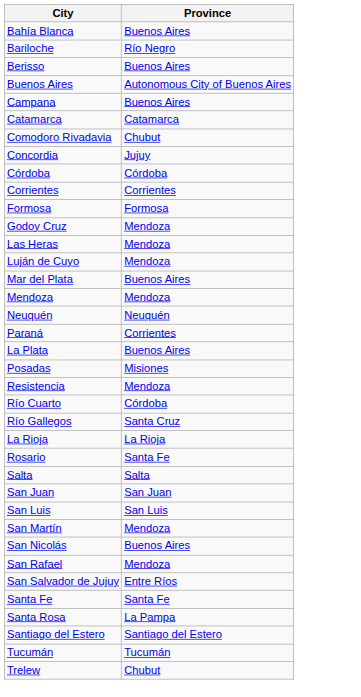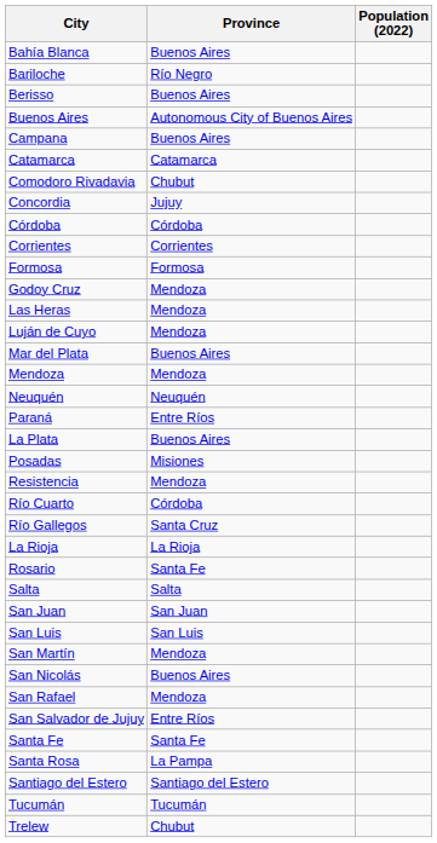 <table class="wikitable sortable sticky-header col3right">
 <tr>
 <th>City</th>
 <th>Province</th>
+<th>Population<br>(2022)</th>
 </tr>
 <tr>
 <td><a href='#'>Bahía Blanca</a></td>
 <td><a href='#'>Buenos Aires</a></td>
+<td></td>
 </tr>
 <tr>
 <td><a href='#'>Bariloche</a></td>
 <td><a href='#'>Río Negro</a></td>
+<td></td>
 </tr>
 <tr>
 <td><a href='#'>Berisso</a></td>
 <td><a href='#'>Buenos Aires</a></td>
+<td></td>
 </tr>
 <tr>
 <td><a href='#'>Buenos Aires</a></td>
 <td><a href='#'>Autonomous City of Buenos Aires</a></td>
+<td></td>
 </tr>
 <tr>
 <td><a href='#'>Campana</a></td>
 <td><a href='#'>Buenos Aires</a></td>
+<td></td>
 </tr>
 <tr>
 <td><a href='#'>Catamarca</a></td>
 <td><a href='#'>Catamarca</a></td>
+<td></td>
 </tr>
 <tr>
 <td><a href='#'>Comodoro Rivadavia</a></td>
 <td><a href='#'>Chubut</a></td>
+<td></td>
 </tr>
 <tr>
 <td><a href='#'>Concordia</a></td>
 <td><a href='#'>Jujuy</a></td>
+<td></td>
 </tr>
 <tr>
 <td><a href='#'>Córdoba</a></td>
 <td><a href='#'>Córdoba</a></td>
+<td></td>
 </tr>
 <tr>
 <td><a href='#'>Corrientes</a></td>
 <td><a href='#'>Corrientes</a></td>
+<td></td>
 </tr>
 <tr>
 <td><a href='#'>Formosa</a></td>
 <td><a href='#'>Formosa</a></td>
+<td></td>
 </tr>
 <tr>
 <td><a href='#'>Godoy Cruz</a></td>
 <td><a href='#'>Mendoza</a></td>
+<td></td>
 </tr>
 <tr>
 <td><a href='#'>Las Heras</a></td>
 <td><a href='#'>Mendoza</a></td>
+<td></td>
 </tr>
 <tr>
 <td><a href='#'>Luján de Cuyo</a></td>
 <td><a href='#'>Mendoza</a></td>
+<td></td>
 </tr>
 <tr>
 <td><a href='#'>Mar del Plata</a></td>
 <td><a href='#'>Buenos Aires</a></td>
+<td></td>
 </tr>
 <tr>
 <td><a href='#'>Mendoza</a></td>
 <td><a href='#'>Mendoza</a></td>
+<td></td>
 </tr>
 <tr>
 <td><a href='#'>Neuquén</a></td>
 <td><a href='#'>Neuquén</a></td>
+<td></td>
 </tr>
 <tr>
 <td><a href='#'>Paraná</a></td>
-<td><a href='#'>Corrientes</a></td>
+<td><a href='#'>Entre Ríos</a></td>
+<td></td>
 </tr>
 <tr>
 <td><a href='#'>La Plata</a></td>
 <td><a href='#'>Buenos Aires</a></td>
+<td></td>
 </tr>
 <tr>
 <td><a href='#'>Posadas</a></td>
 <td><a href='#'>Misiones</a></td>
+<td></td>
 </tr>
 <tr>
 <td><a href='#'>Resistencia</a></td>
 <td><a href='#'>Mendoza</a></td>
+<td></td>
 </tr>
 <tr>
 <td><a href='#'>Río Cuarto</a></td>
 <td><a href='#'>Córdoba</a></td>
+<td></td>
 </tr>
 <tr>
 <td><a href='#'>Río Gallegos</a></td>
 <td><a href='#'>Santa Cruz</a></td>
+<td></td>
 </tr>
 <tr>
 <td><a href='#'>La Rioja</a></td>
 <td><a href='#'>La Rioja</a></td>
+<td></td>
 </tr>
 <tr>
 <td><a href='#'>Rosario</a></td>
 <td><a href='#'>Santa Fe</a></td>
+<td></td>
 </tr>
 <tr>
 <td><a href='#'>Salta</a></td>
 <td><a href='#'>Salta</a></td>
+<td></td>
 </tr>
 <tr>
 <td><a href='#'>San Juan</a></td>
 <td><a href='#'>San Juan</a></td>
+<td></td>
 </tr>
 <tr>
 <td><a href='#'>San Luis</a></td>
 <td><a href='#'>San Luis</a></td>
+<td></td>
 </tr>
 <tr>
 <td><a href='#'>San Martín</a></td>
 <td><a href='#'>Mendoza</a></td>
+<td></td>
 </tr>
 <tr>
 <td><a href='#'>San Nicolás</a></td>
 <td><a href='#'>Buenos Aires</a></td>
+<td></td>
 </tr>
 <tr>
 <td><a href='#'>San Rafael</a></td>
 <td><a href='#'>Mendoza</a></td>
+<td></td>
 </tr>
 <tr>
 <td><a href='#'>San Salvador de Jujuy</a></td>
 <td><a href='#'>Entre Ríos</a></td>
+<td></td>
 </tr>
 <tr>
 <td><a href='#'>Santa Fe</a></td>
 <td><a href='#'>Santa Fe</a></td>
+<td></td>
 </tr>
 <tr>
 <td><a href='#'>Santa Rosa</a></td>
 <td><a href='#'>La Pampa</a></td>
+<td></td>
 </tr>
 <tr>
 <td><a href='#'>Santiago del Estero</a></td>
 <td><a href='#'>Santiago del Estero</a></td>
+<td></td>
 </tr>
 <tr>
 <td><a href='#'>Tucumán</a></td>
 <td><a href='#'>Tucumán</a></td>
+<td></td>
 </tr>
 <tr>
 <td><a href='#'>Trelew</a></td>
 <td><a href='#'>Chubut</a></td>
+<td></td>
 </tr>
 </table>
